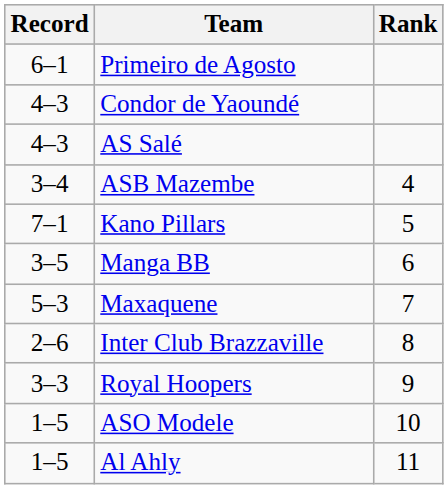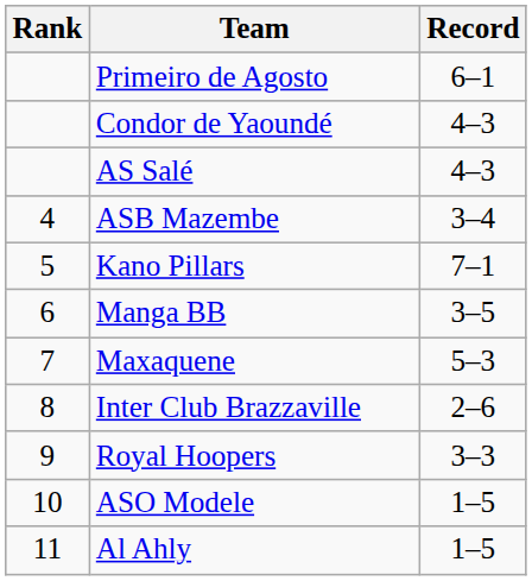 <table class=wikitable style="text-align:center;">
 <tr>
+<th>Rank</th>
+<th width=170>Team</th>
 <th>Record</th>
-<th width=170>Team</th>
-<th>Rank</th>
 </tr>
 <tr>
+<td></td>
+<td align=left> <a href='#'>Primeiro de Agosto</a></td>
 <td>6–1</td>
-<td align=left> <a href='#'>Primeiro de Agosto</a></td>
-<td></td>
 </tr>
 <tr>
+<td></td>
+<td align=left> <a href='#'>Condor de Yaoundé</a></td>
 <td>4–3</td>
-<td align=left> <a href='#'>Condor de Yaoundé</a></td>
-<td></td>
 </tr>
 <tr>
+<td></td>
+<td align=left> <a href='#'>AS Salé</a></td>
 <td>4–3</td>
-<td align=left> <a href='#'>AS Salé</a></td>
-<td></td>
 </tr>
 <tr>
+<td>4</td>
+<td align=left> <a href='#'>ASB Mazembe</a></td>
 <td>3–4</td>
-<td align=left> <a href='#'>ASB Mazembe</a></td>
-<td>4</td>
 </tr>
 <tr>
+<td>5</td>
+<td align=left> <a href='#'>Kano Pillars</a></td>
 <td>7–1</td>
-<td align=left> <a href='#'>Kano Pillars</a></td>
-<td>5</td>
 </tr>
 <tr>
+<td>6</td>
+<td align=left> <a href='#'>Manga BB</a></td>
 <td>3–5</td>
-<td align=left> <a href='#'>Manga BB</a></td>
-<td>6</td>
 </tr>
 <tr>
+<td>7</td>
+<td align=left> <a href='#'>Maxaquene</a></td>
 <td>5–3</td>
-<td align=left> <a href='#'>Maxaquene</a></td>
-<td>7</td>
 </tr>
 <tr>
+<td>8</td>
+<td align=left> <a href='#'>Inter Club Brazzaville</a></td>
 <td>2–6</td>
-<td align=left> <a href='#'>Inter Club Brazzaville</a></td>
-<td>8</td>
 </tr>
 <tr>
+<td>9</td>
+<td align=left> <a href='#'>Royal Hoopers</a></td>
 <td>3–3</td>
-<td align=left> <a href='#'>Royal Hoopers</a></td>
-<td>9</td>
 </tr>
 <tr>
+<td>10</td>
+<td align=left> <a href='#'>ASO Modele</a></td>
 <td>1–5</td>
-<td align=left> <a href='#'>ASO Modele</a></td>
-<td>10</td>
 </tr>
 <tr>
+<td>11</td>
+<td align=left> <a href='#'>Al Ahly</a></td>
 <td>1–5</td>
-<td align=left> <a href='#'>Al Ahly</a></td>
-<td>11</td>
 </tr>
 </table>
